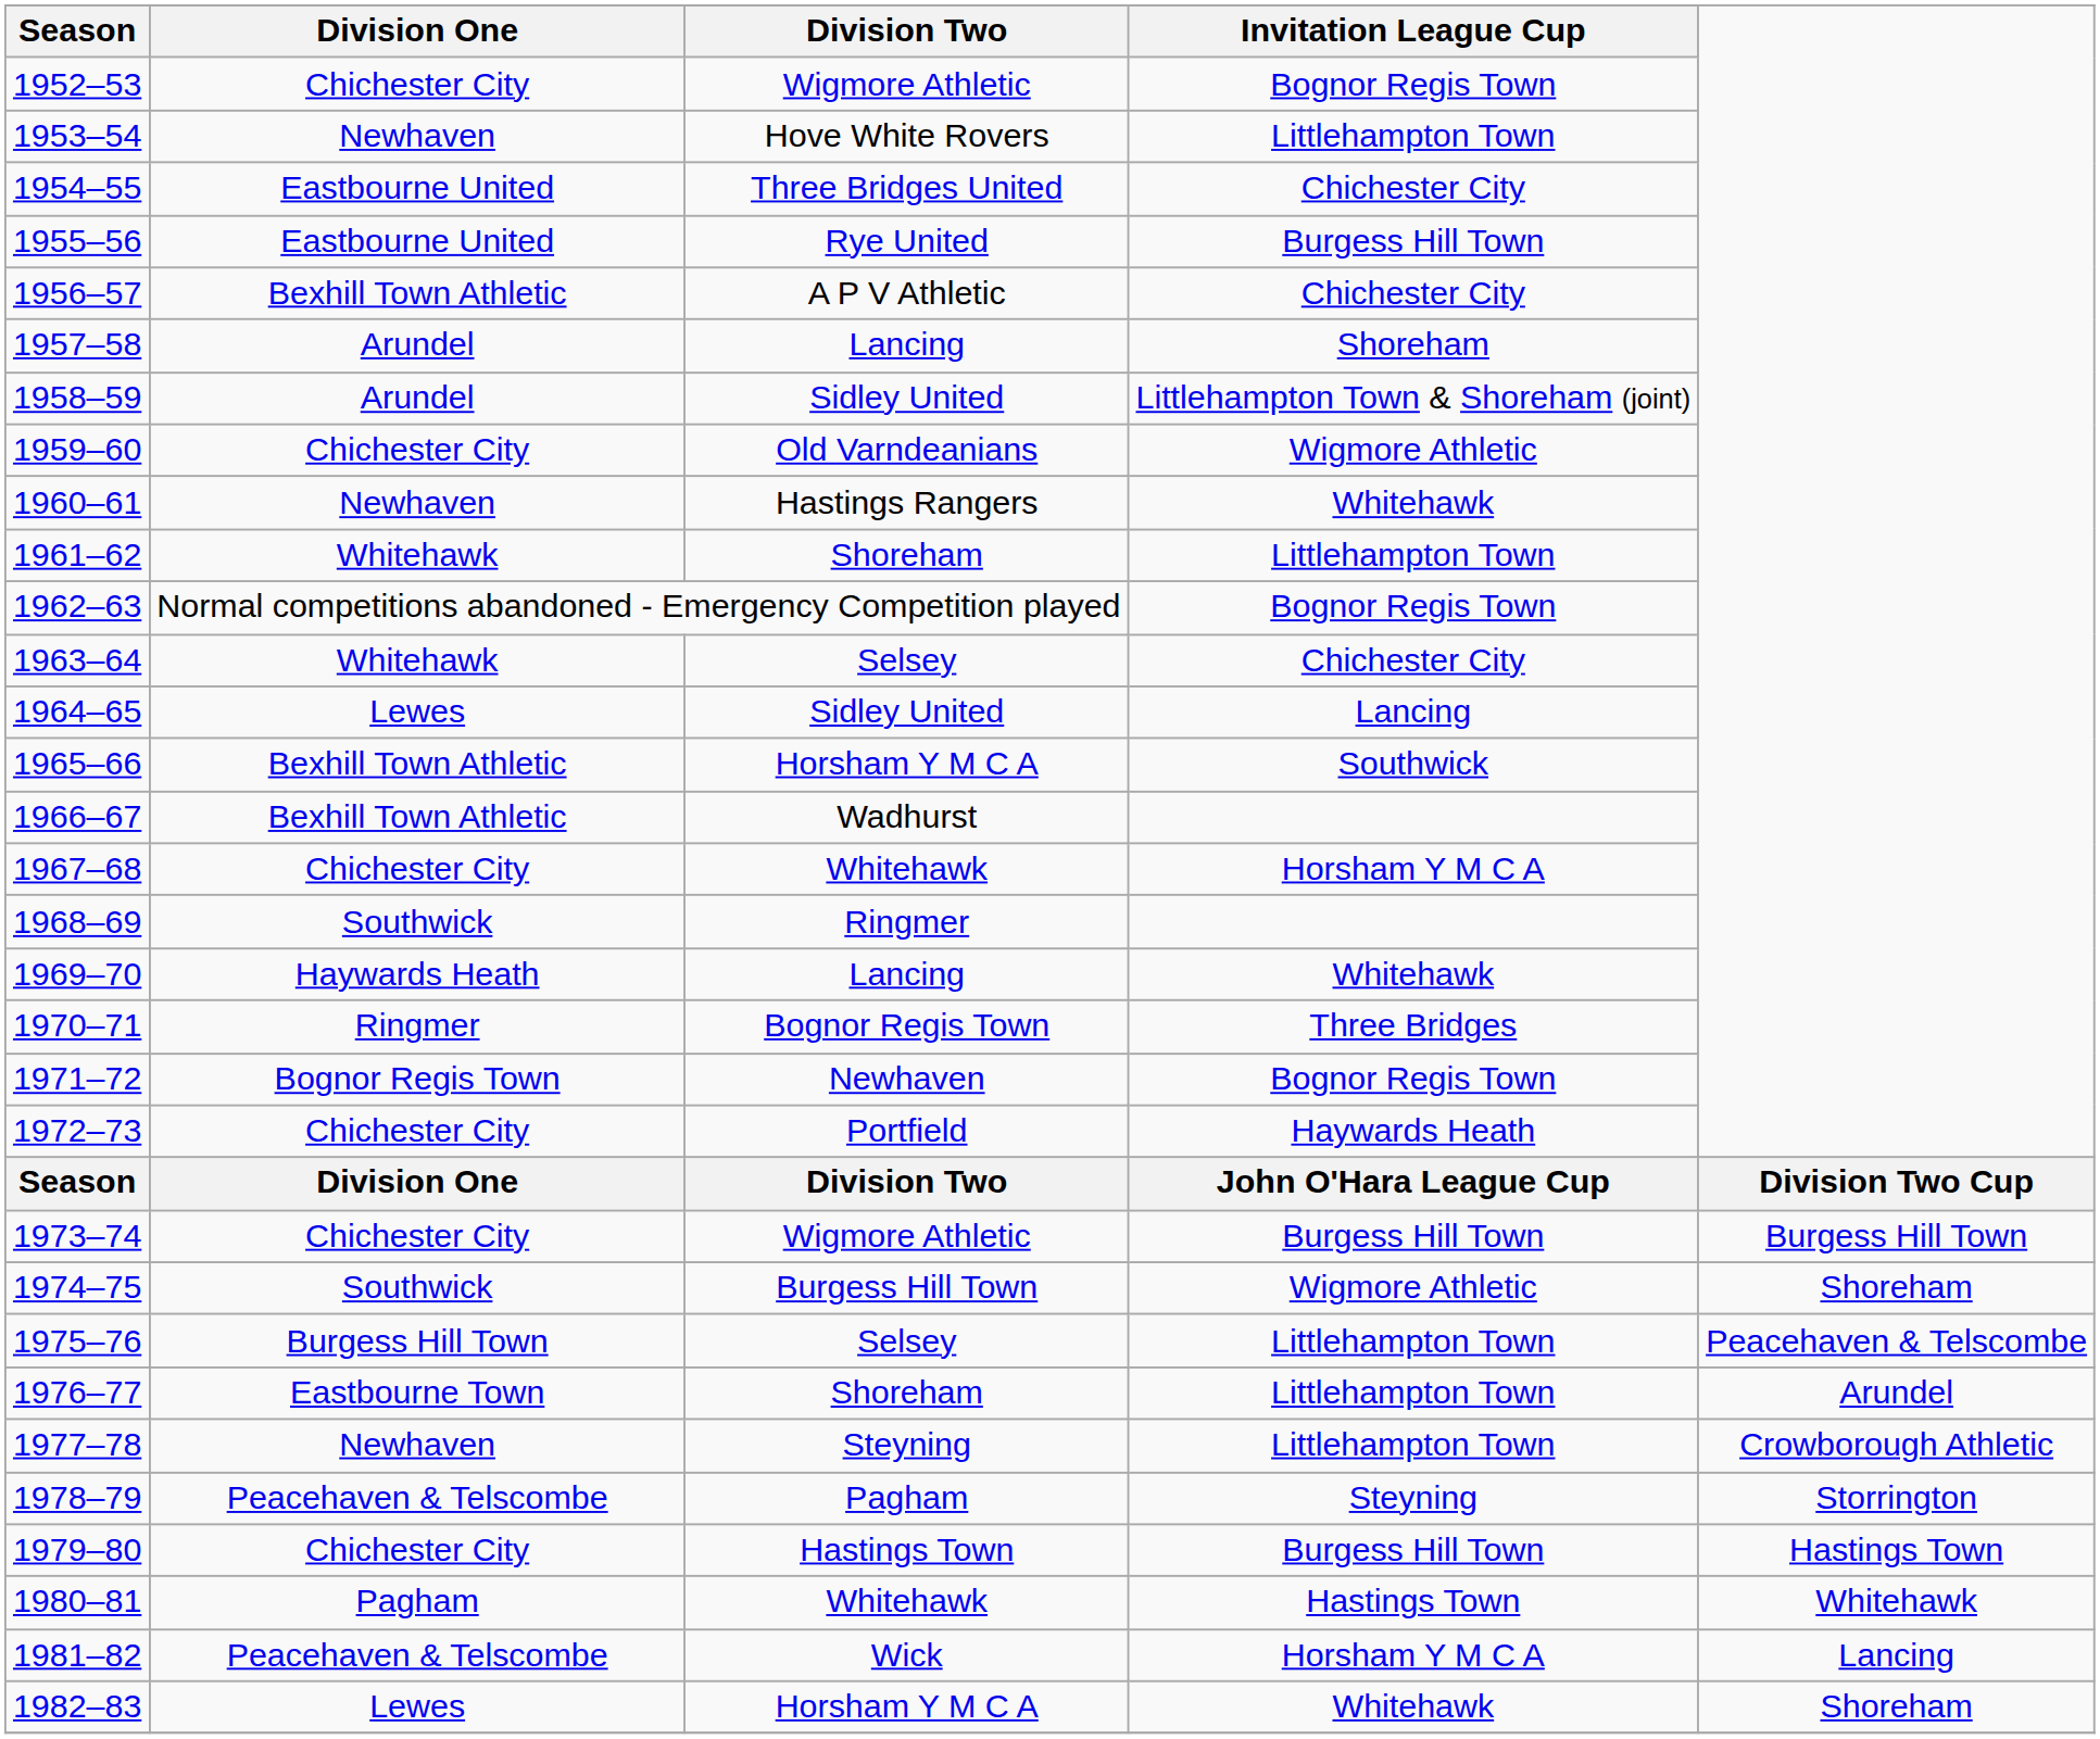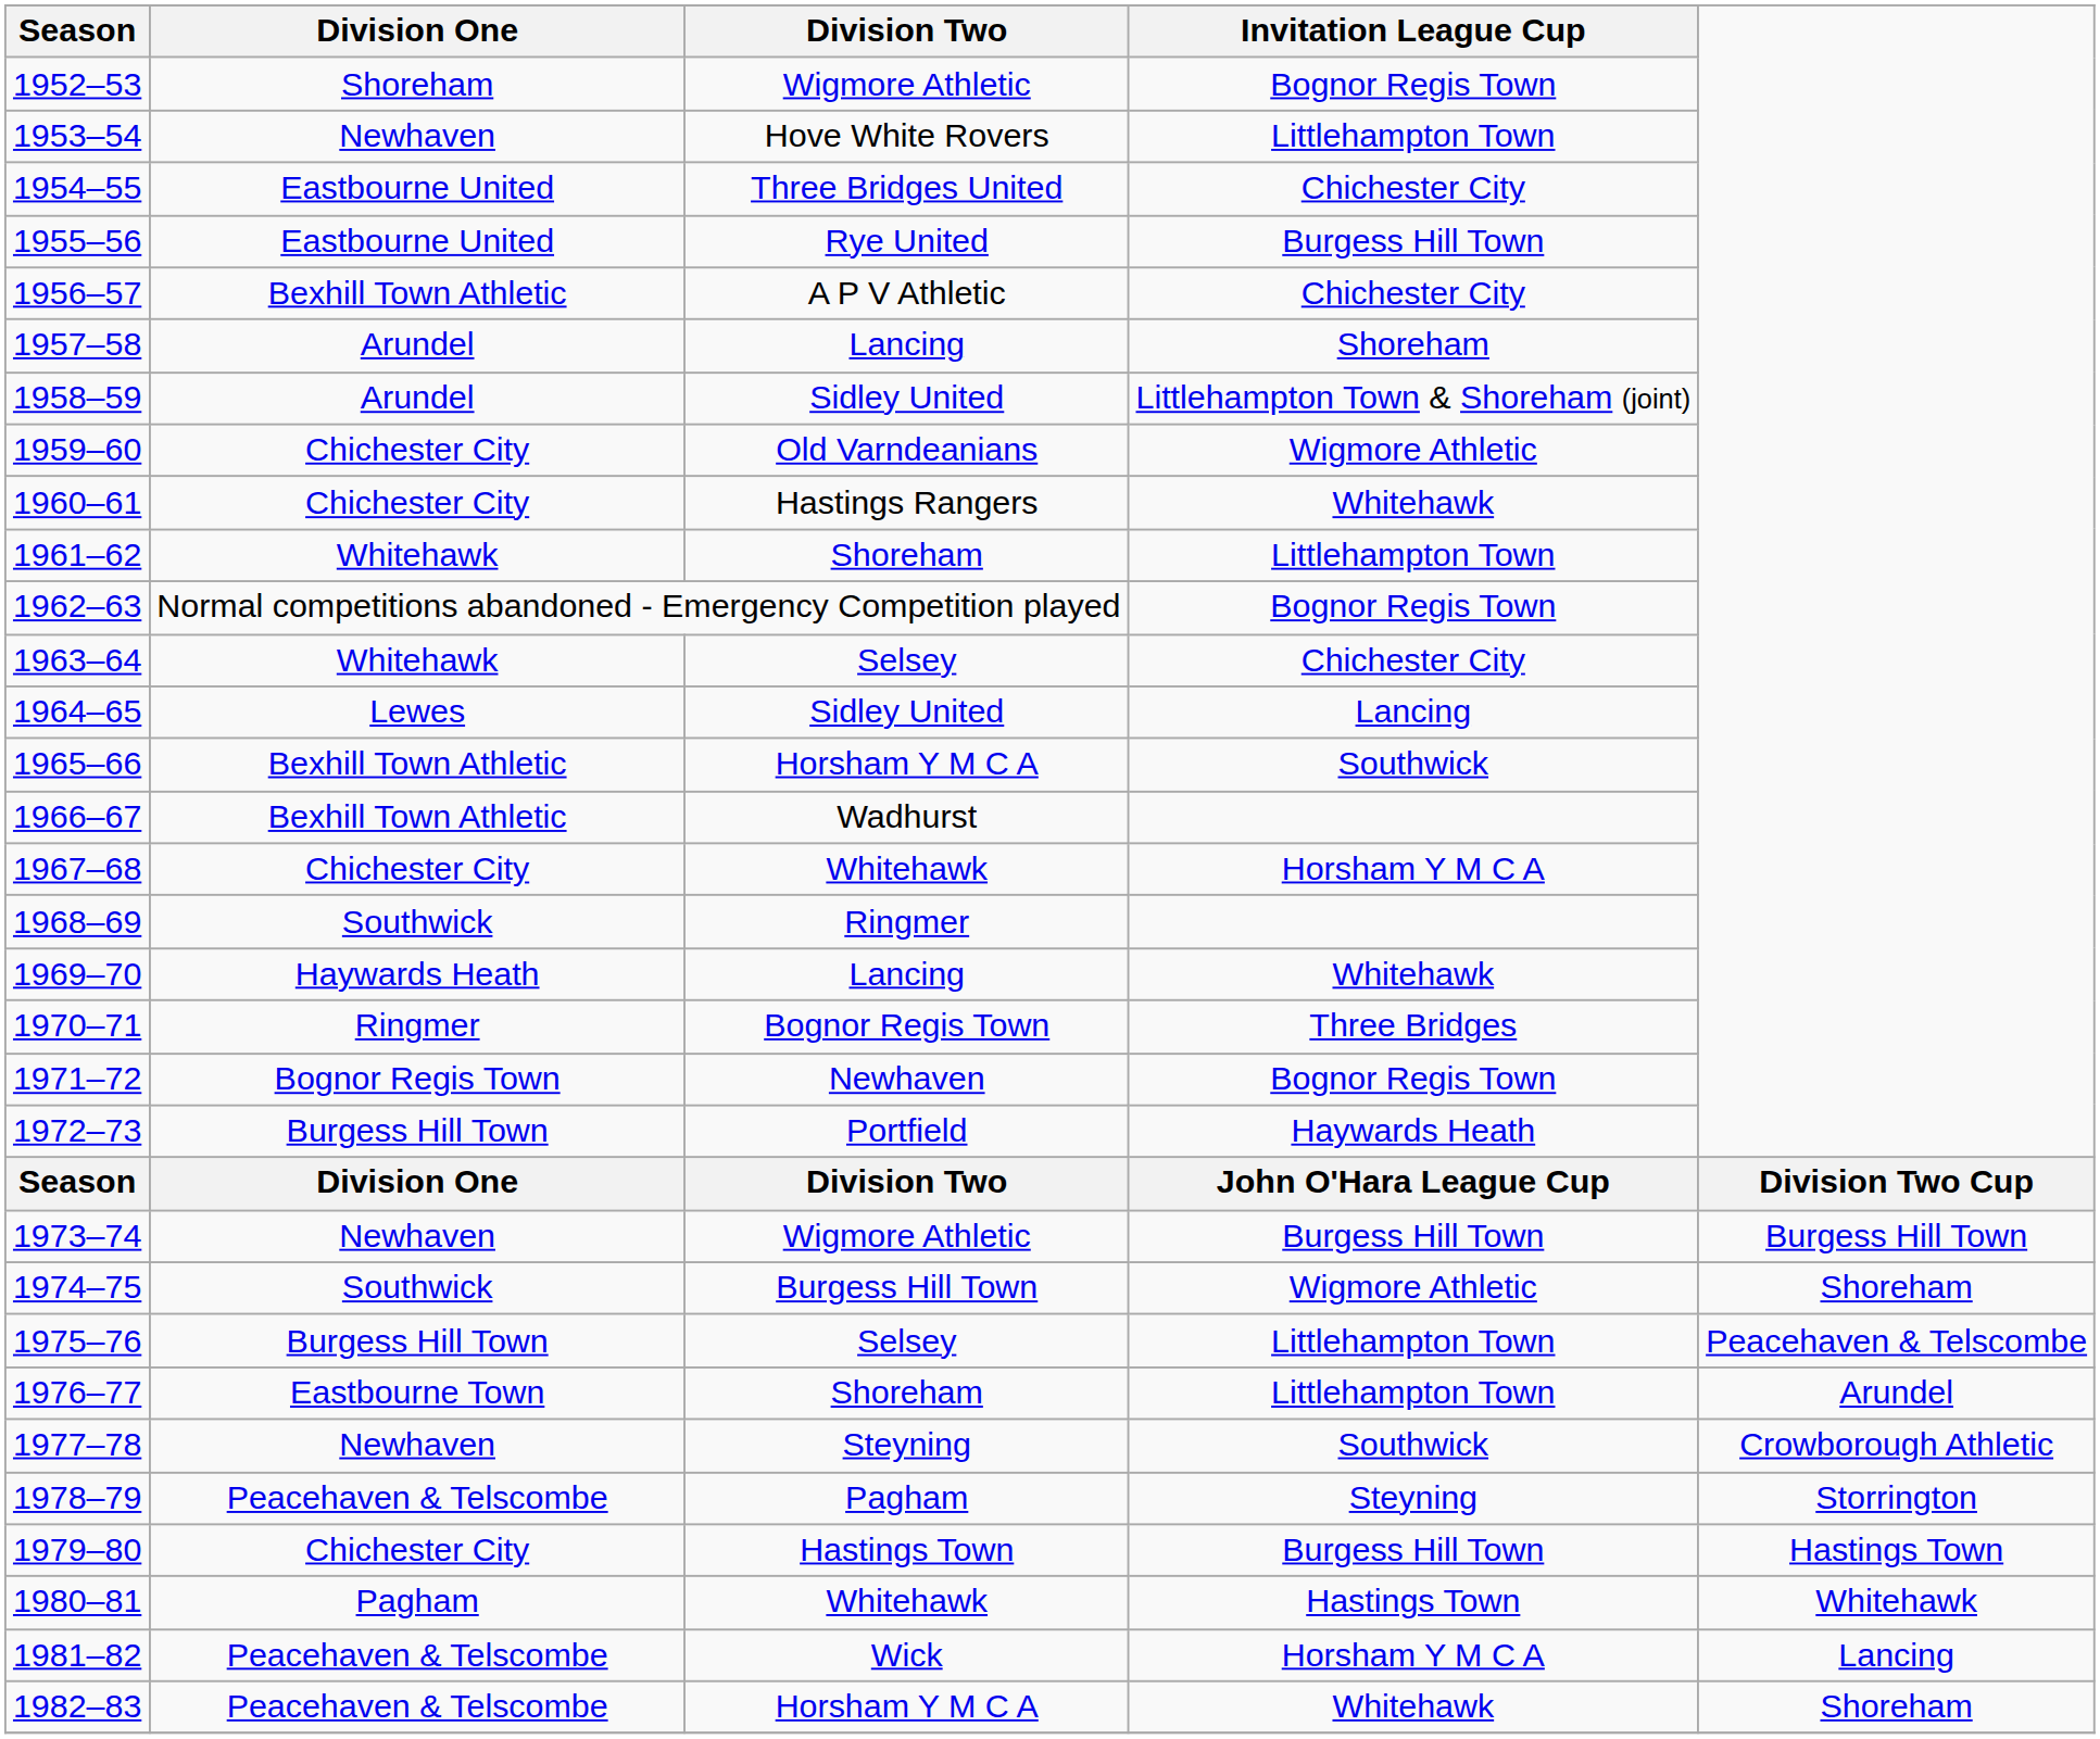 <table class="wikitable" style="text-align: center">
 <tr>
 </tr>
 <tr>
 <th>Season</th>
 <th>Division One</th>
 <th>Division Two</th>
 <th>Invitation League Cup</th>
 </tr>
 <tr>
 <td><a href='#'>1952–53</a></td>
-<td><a href='#'>Chichester City</a></td>
+<td><a href='#'>Shoreham</a></td>
 <td><a href='#'>Wigmore Athletic</a></td>
 <td><a href='#'>Bognor Regis Town</a></td>
 </tr>
 <tr>
 <td><a href='#'>1953–54</a></td>
 <td><a href='#'>Newhaven</a></td>
 <td>Hove White Rovers</td>
 <td><a href='#'>Littlehampton Town</a></td>
 </tr>
 <tr>
 <td><a href='#'>1954–55</a></td>
 <td><a href='#'>Eastbourne United</a></td>
 <td><a href='#'>Three Bridges United</a></td>
 <td><a href='#'>Chichester City</a></td>
 </tr>
 <tr>
 <td><a href='#'>1955–56</a></td>
 <td><a href='#'>Eastbourne United</a></td>
 <td><a href='#'>Rye United</a></td>
 <td><a href='#'>Burgess Hill Town</a></td>
 </tr>
 <tr>
 <td><a href='#'>1956–57</a></td>
 <td><a href='#'>Bexhill Town Athletic</a></td>
 <td>A P V Athletic</td>
 <td><a href='#'>Chichester City</a></td>
 </tr>
 <tr>
 <td><a href='#'>1957–58</a></td>
 <td><a href='#'>Arundel</a></td>
 <td><a href='#'>Lancing</a></td>
 <td><a href='#'>Shoreham</a></td>
 </tr>
 <tr>
 <td><a href='#'>1958–59</a></td>
 <td><a href='#'>Arundel</a></td>
 <td><a href='#'>Sidley United</a></td>
 <td><a href='#'>Littlehampton Town</a> & <a href='#'>Shoreham</a> <small>(joint)</small></td>
 </tr>
 <tr>
 <td><a href='#'>1959–60</a></td>
 <td><a href='#'>Chichester City</a></td>
 <td><a href='#'>Old Varndeanians</a></td>
 <td><a href='#'>Wigmore Athletic</a></td>
 </tr>
 <tr>
 <td><a href='#'>1960–61</a></td>
-<td><a href='#'>Newhaven</a></td>
+<td><a href='#'>Chichester City</a></td>
 <td>Hastings Rangers</td>
 <td><a href='#'>Whitehawk</a></td>
 </tr>
 <tr>
 <td><a href='#'>1961–62</a></td>
 <td><a href='#'>Whitehawk</a></td>
 <td><a href='#'>Shoreham</a></td>
 <td><a href='#'>Littlehampton Town</a></td>
 </tr>
 <tr>
 <td><a href='#'>1962–63</a></td>
 <td colspan=2>Normal competitions abandoned - Emergency Competition played</td>
 <td><a href='#'>Bognor Regis Town</a></td>
 </tr>
 <tr>
 <td><a href='#'>1963–64</a></td>
 <td><a href='#'>Whitehawk</a></td>
 <td><a href='#'>Selsey</a></td>
 <td><a href='#'>Chichester City</a></td>
 </tr>
 <tr>
 <td><a href='#'>1964–65</a></td>
 <td><a href='#'>Lewes</a></td>
 <td><a href='#'>Sidley United</a></td>
 <td><a href='#'>Lancing</a></td>
 </tr>
 <tr>
 <td><a href='#'>1965–66</a></td>
 <td><a href='#'>Bexhill Town Athletic</a></td>
 <td><a href='#'>Horsham Y M C A</a></td>
 <td><a href='#'>Southwick</a></td>
 </tr>
 <tr>
 <td><a href='#'>1966–67</a></td>
 <td><a href='#'>Bexhill Town Athletic</a></td>
 <td>Wadhurst</td>
 <td></td>
 </tr>
 <tr>
 <td><a href='#'>1967–68</a></td>
 <td><a href='#'>Chichester City</a></td>
 <td><a href='#'>Whitehawk</a></td>
 <td><a href='#'>Horsham Y M C A</a></td>
 </tr>
 <tr>
 <td><a href='#'>1968–69</a></td>
 <td><a href='#'>Southwick</a></td>
 <td><a href='#'>Ringmer</a></td>
 <td></td>
 </tr>
 <tr>
 <td><a href='#'>1969–70</a></td>
 <td><a href='#'>Haywards Heath</a></td>
 <td><a href='#'>Lancing</a></td>
 <td><a href='#'>Whitehawk</a></td>
 </tr>
 <tr>
 <td><a href='#'>1970–71</a></td>
 <td><a href='#'>Ringmer</a></td>
 <td><a href='#'>Bognor Regis Town</a></td>
 <td><a href='#'>Three Bridges</a></td>
 </tr>
 <tr>
 <td><a href='#'>1971–72</a></td>
 <td><a href='#'>Bognor Regis Town</a></td>
 <td><a href='#'>Newhaven</a></td>
 <td><a href='#'>Bognor Regis Town</a></td>
 </tr>
 <tr>
 <td><a href='#'>1972–73</a></td>
-<td><a href='#'>Chichester City</a></td>
+<td><a href='#'>Burgess Hill Town</a></td>
 <td><a href='#'>Portfield</a></td>
 <td><a href='#'>Haywards Heath</a></td>
 </tr>
 <tr>
 <th>Season</th>
 <th>Division One</th>
 <th>Division Two</th>
 <th>John O'Hara League Cup</th>
 <th>Division Two Cup</th>
 </tr>
 <tr>
 <td><a href='#'>1973–74</a></td>
-<td><a href='#'>Chichester City</a></td>
+<td><a href='#'>Newhaven</a></td>
 <td><a href='#'>Wigmore Athletic</a></td>
 <td><a href='#'>Burgess Hill Town</a></td>
 <td><a href='#'>Burgess Hill Town</a></td>
 </tr>
 <tr>
 <td><a href='#'>1974–75</a></td>
 <td><a href='#'>Southwick</a></td>
 <td><a href='#'>Burgess Hill Town</a></td>
 <td><a href='#'>Wigmore Athletic</a></td>
 <td><a href='#'>Shoreham</a></td>
 </tr>
 <tr>
 <td><a href='#'>1975–76</a></td>
 <td><a href='#'>Burgess Hill Town</a></td>
 <td><a href='#'>Selsey</a></td>
 <td><a href='#'>Littlehampton Town</a></td>
 <td><a href='#'>Peacehaven & Telscombe</a></td>
 </tr>
 <tr>
 <td><a href='#'>1976–77</a></td>
 <td><a href='#'>Eastbourne Town</a></td>
 <td><a href='#'>Shoreham</a></td>
 <td><a href='#'>Littlehampton Town</a></td>
 <td><a href='#'>Arundel</a></td>
 </tr>
 <tr>
 <td><a href='#'>1977–78</a></td>
 <td><a href='#'>Newhaven</a></td>
 <td><a href='#'>Steyning</a></td>
-<td><a href='#'>Littlehampton Town</a></td>
+<td><a href='#'>Southwick</a></td>
 <td><a href='#'>Crowborough Athletic</a></td>
 </tr>
 <tr>
 <td><a href='#'>1978–79</a></td>
 <td><a href='#'>Peacehaven & Telscombe</a></td>
 <td><a href='#'>Pagham</a></td>
 <td><a href='#'>Steyning</a></td>
 <td><a href='#'>Storrington</a></td>
 </tr>
 <tr>
 <td><a href='#'>1979–80</a></td>
 <td><a href='#'>Chichester City</a></td>
 <td><a href='#'>Hastings Town</a></td>
 <td><a href='#'>Burgess Hill Town</a></td>
 <td><a href='#'>Hastings Town</a></td>
 </tr>
 <tr>
 <td><a href='#'>1980–81</a></td>
 <td><a href='#'>Pagham</a></td>
 <td><a href='#'>Whitehawk</a></td>
 <td><a href='#'>Hastings Town</a></td>
 <td><a href='#'>Whitehawk</a></td>
 </tr>
 <tr>
 <td><a href='#'>1981–82</a></td>
 <td><a href='#'>Peacehaven & Telscombe</a></td>
 <td><a href='#'>Wick</a></td>
 <td><a href='#'>Horsham Y M C A</a></td>
 <td><a href='#'>Lancing</a></td>
 </tr>
 <tr>
 <td><a href='#'>1982–83</a></td>
-<td><a href='#'>Lewes</a></td>
+<td><a href='#'>Peacehaven & Telscombe</a></td>
 <td><a href='#'>Horsham Y M C A</a></td>
 <td><a href='#'>Whitehawk</a></td>
 <td><a href='#'>Shoreham</a></td>
 </tr>
 <tr>
 </tr>
 </table>
